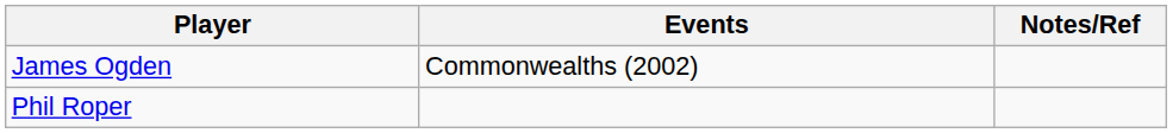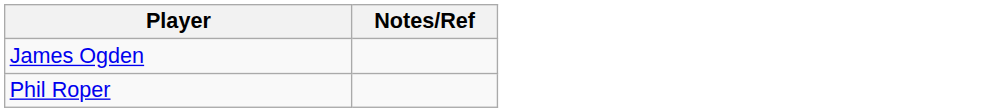 <table class="wikitable">
 <tr>
 <th width=250>Player</th>
-<th width=350>Events</th>
 <th width=100>Notes/Ref</th>
 </tr>
 <tr>
 <td> <a href='#'>James Ogden</a></td>
-<td>Commonwealths (2002)</td>
 <td></td>
 </tr>
 <tr>
 <td> <a href='#'>Phil Roper</a></td>
 <td></td>
-<td></td>
 </tr>
 </table>
